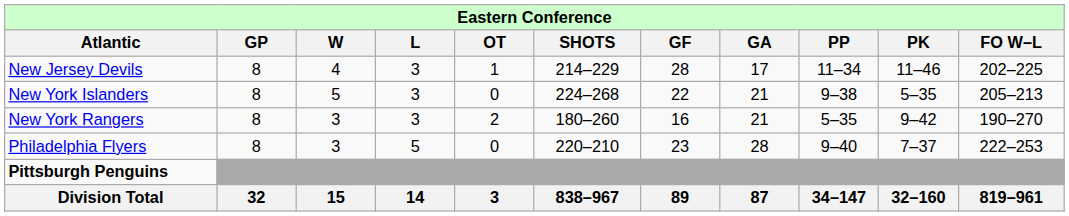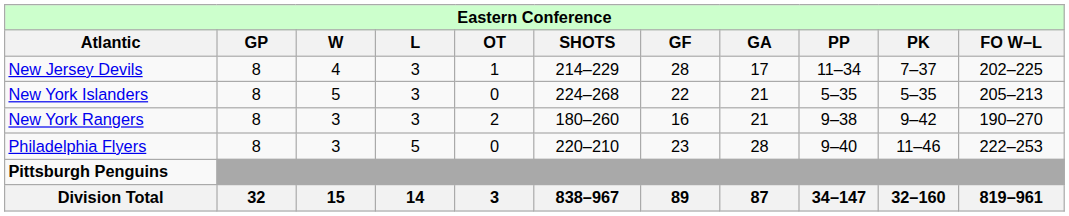 <table class="wikitable" style="text-align:center; width:65em; font-size:85%;">
 <tr style="background:#cfc; font-weight:bold;">
 <td colspan=11>Eastern Conference</td>
 </tr>
 <tr>
 <th width="20%">Atlantic</th>
 <th width="7.5%">GP</th>
 <th width="7.5%">W</th>
 <th width="7.5%">L</th>
 <th width="7.5%">OT</th>
 <th width="10%">SHOTS</th>
 <th width="7.5%">GF</th>
 <th width="7.5%">GA</th>
 <th width="7.5%">PP</th>
 <th width="7.5%">PK</th>
 <th width="10%">FO W–L</th>
 </tr>
 <tr>
 <td align=left><a href='#'>New Jersey Devils</a></td>
 <td>8</td>
 <td>4</td>
 <td>3</td>
 <td>1</td>
 <td>214–229</td>
 <td>28</td>
 <td>17</td>
 <td>11–34</td>
-<td>11–46</td>
+<td>7–37</td>
 <td>202–225</td>
 </tr>
 <tr>
 <td align=left><a href='#'>New York Islanders</a></td>
 <td>8</td>
 <td>5</td>
 <td>3</td>
 <td>0</td>
 <td>224–268</td>
 <td>22</td>
 <td>21</td>
-<td>9–38</td>
+<td>5–35</td>
 <td>5–35</td>
 <td>205–213</td>
 </tr>
 <tr>
 <td align=left><a href='#'>New York Rangers</a></td>
 <td>8</td>
 <td>3</td>
 <td>3</td>
 <td>2</td>
 <td>180–260</td>
 <td>16</td>
 <td>21</td>
-<td>5–35</td>
+<td>9–38</td>
 <td>9–42</td>
 <td>190–270</td>
 </tr>
 <tr>
 <td align=left><a href='#'>Philadelphia Flyers</a></td>
 <td>8</td>
 <td>3</td>
 <td>5</td>
 <td>0</td>
 <td>220–210</td>
 <td>23</td>
 <td>28</td>
 <td>9–40</td>
-<td>7–37</td>
+<td>11–46</td>
 <td>222–253</td>
 </tr>
 <tr>
 <td align=left><strong>Pittsburgh Penguins</strong></td>
 <td style="background:darkgray;" colspan=10></td>
 </tr>
 <tr>
 <th>Division Total</th>
 <th>32</th>
 <th>15</th>
 <th>14</th>
 <th>3</th>
 <th>838–967</th>
 <th>89</th>
 <th>87</th>
 <th>34–147</th>
 <th>32–160</th>
 <th>819–961</th>
 </tr>
 </table>
